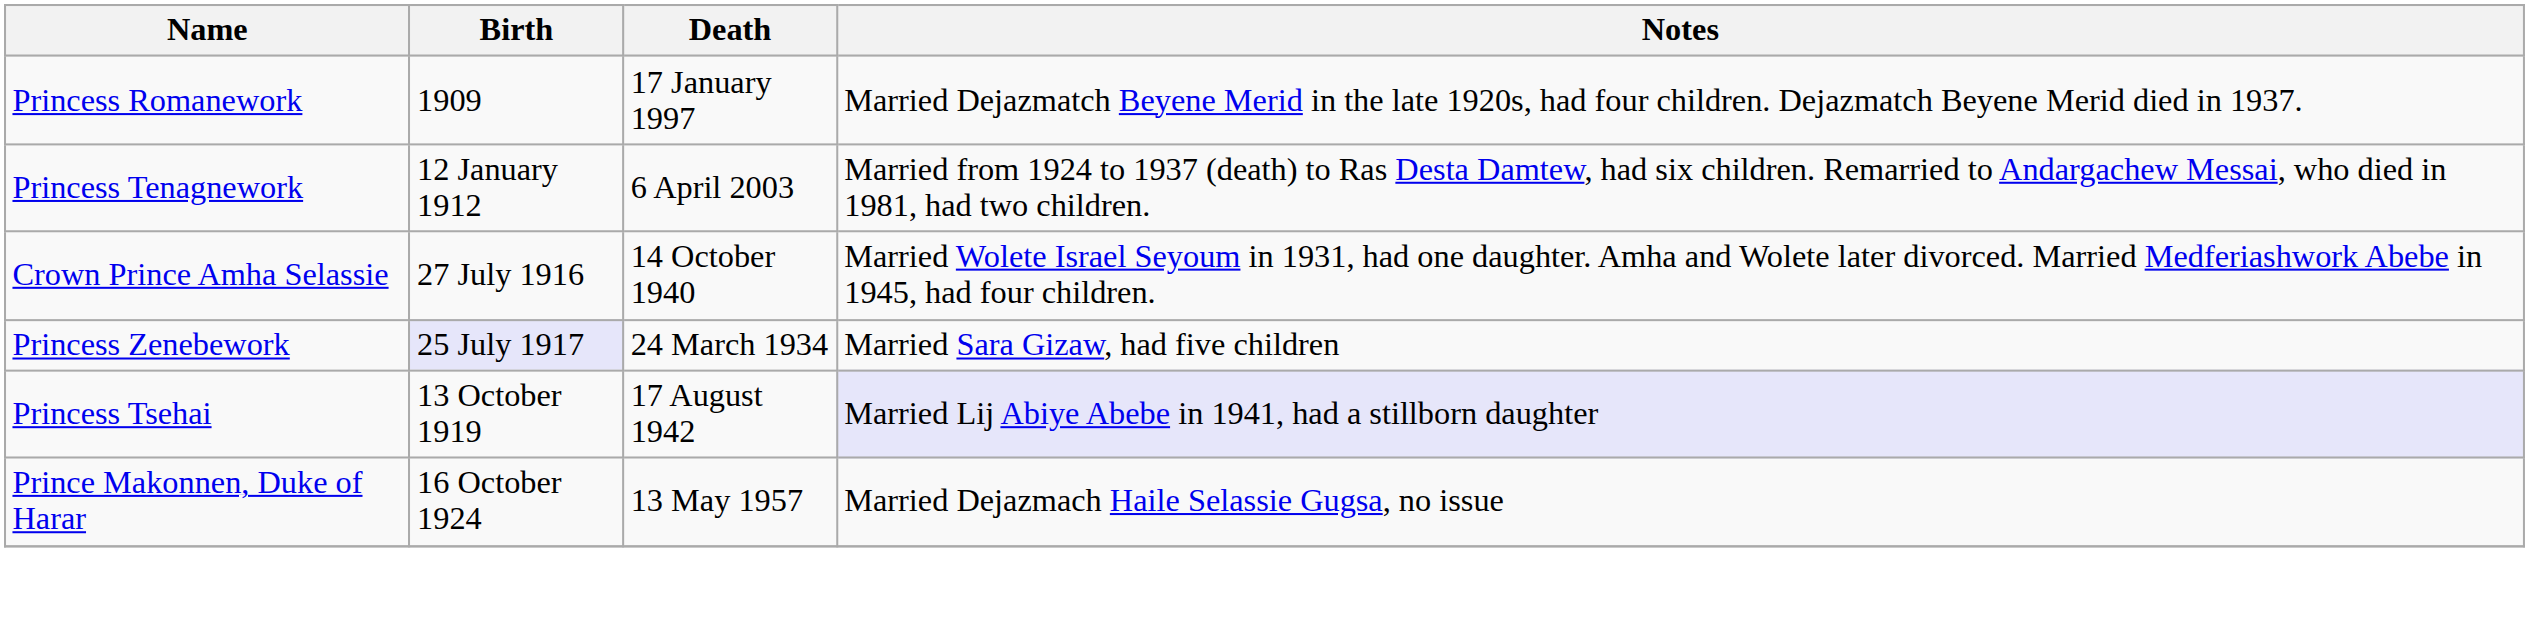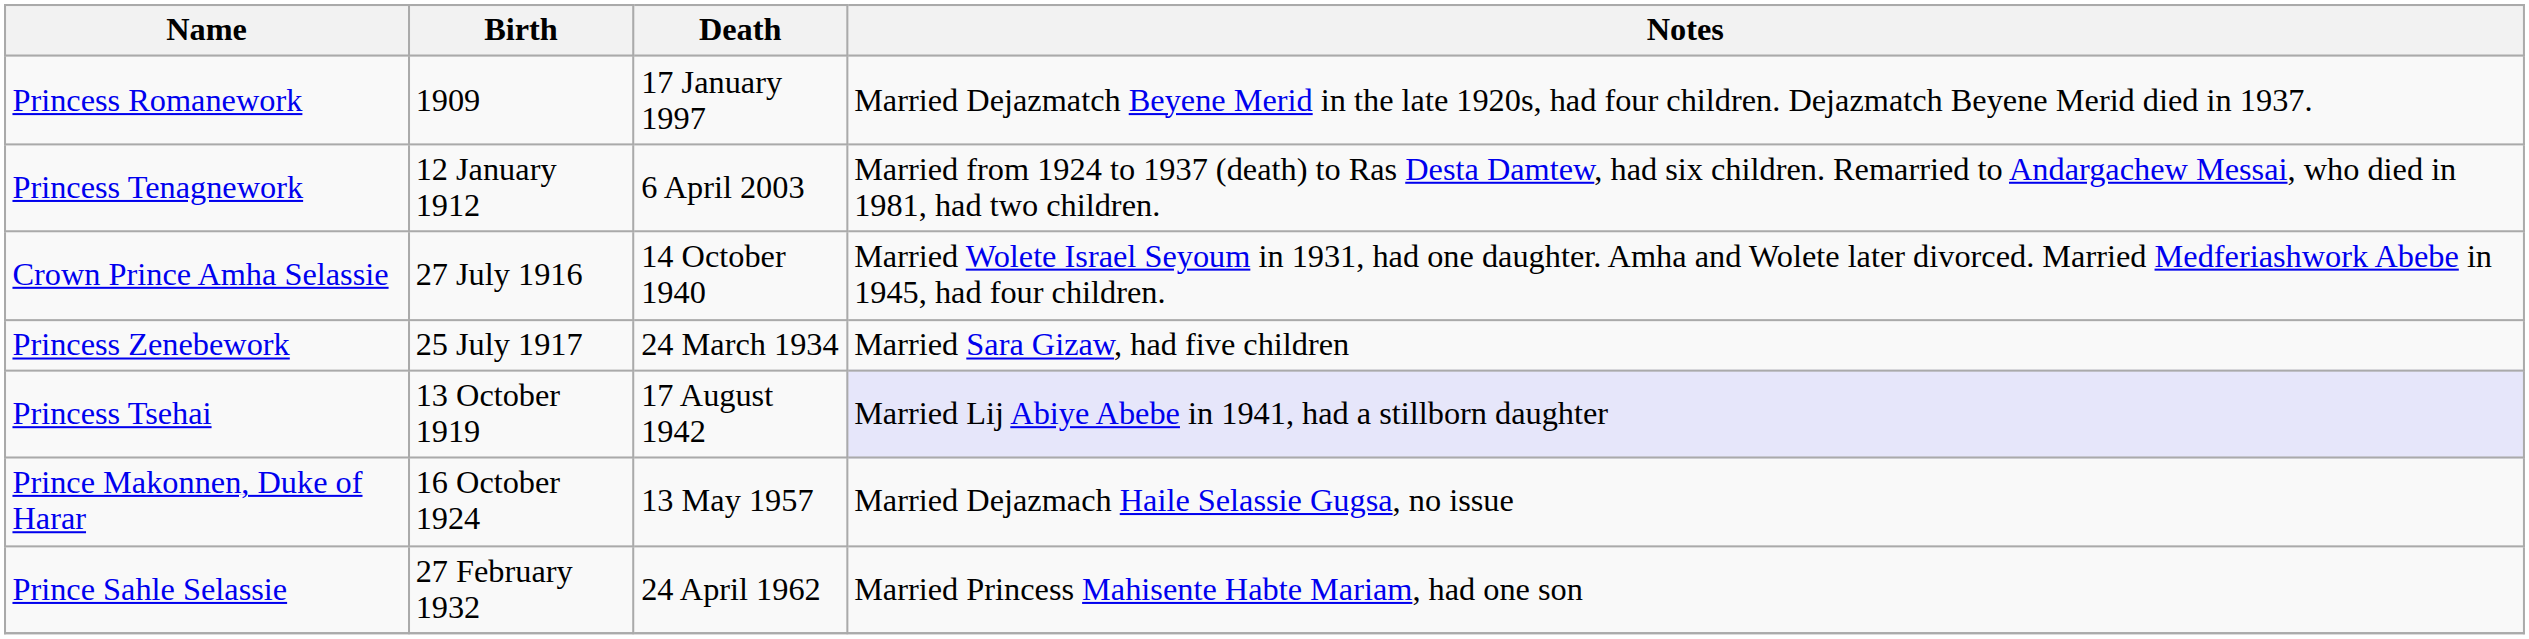 <table class="wikitable sortable">
 <tr style="background-color:#cccccc">
 <th>Name</th>
 <th>Birth</th>
 <th>Death</th>
 <th class="unsortable">Notes</th>
 </tr>
 <tr>
 <td data-sort-value="Romanework"><a href='#'>Princess Romanework</a></td>
 <td>1909</td>
 <td>17 January 1997</td>
 <td>Married Dejazmatch <a href='#'>Beyene Merid</a> in the late 1920s, had four children. Dejazmatch Beyene Merid died in 1937.</td>
 </tr>
 <tr>
 <td data-sort-value="Tenagnework"><a href='#'>Princess Tenagnework</a></td>
 <td>12 January 1912</td>
 <td>6 April 2003</td>
 <td>Married from 1924 to 1937 (death) to Ras <a href='#'>Desta Damtew</a>, had six children. Remarried to <a href='#'>Andargachew Messai</a>, who died in 1981, had two children.</td>
 </tr>
 <tr>
 <td data-sort-value="Amha Selassie"><a href='#'>Crown Prince Amha Selassie</a></td>
 <td>27 July 1916</td>
 <td>14 October 1940</td>
 <td>Married <a href='#'>Wolete Israel Seyoum</a> in 1931, had one daughter. Amha and Wolete later divorced. Married <a href='#'>Medferiashwork Abebe</a> in 1945, had four children.</td>
 </tr>
 <tr>
 <td data-sort-value="Zenebework"><a href='#'>Princess Zenebework</a></td>
-<td style="background: lavender;">25 July 1917</td>
+<td>25 July 1917</td>
 <td>24 March 1934</td>
 <td>Married <a href='#'>Sara Gizaw</a>, had five children</td>
 </tr>
 <tr>
 <td data-sort-value="Tsehai"><a href='#'>Princess Tsehai</a></td>
 <td>13 October 1919</td>
 <td>17 August 1942</td>
 <td style="background: lavender;">Married Lij <a href='#'>Abiye Abebe</a> in 1941, had a stillborn daughter</td>
 </tr>
 <tr>
 <td data-sort-value="Makonnen"><a href='#'>Prince Makonnen, Duke of Harar</a></td>
 <td>16 October 1924</td>
 <td>13 May 1957</td>
 <td>Married Dejazmach <a href='#'>Haile Selassie Gugsa</a>, no issue</td>
 </tr>
 <tr>
+<td data-sort-value="Sahle Selassie"><a href='#'>Prince Sahle Selassie</a></td>
+<td>27 February 1932</td>
+<td>24 April 1962</td>
+<td>Married Princess <a href='#'>Mahisente Habte Mariam</a>, had one son</td>
+</tr>
+<tr>
 </tr>
 </table>
